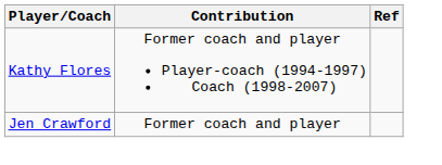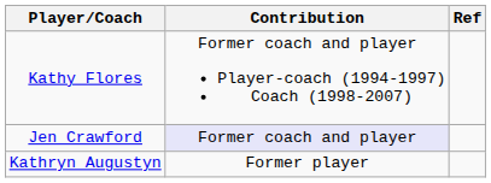 <table class="wikitable" style="text-align: center;">
 <tr>
 <th>Player/Coach</th>
 <th>Contribution</th>
 <th>Ref</th>
 </tr>
 <tr>
 <td><a href='#'>Kathy Flores</a></td>
 <td>Former coach and player<br><ul><li>Player-coach (1994-1997)</li><li>Coach (1998-2007)</li></ul></td>
 <td></td>
 </tr>
 <tr>
 <td><a href='#'>Jen Crawford</a></td>
-<td>Former coach and player</td>
+<td style="background: lavender;">Former coach and player</td>
+<td></td>
+</tr>
+<tr>
+<td><a href='#'>Kathryn Augustyn</a></td>
+<td>Former player</td>
 <td></td>
 </tr>
 </table>
